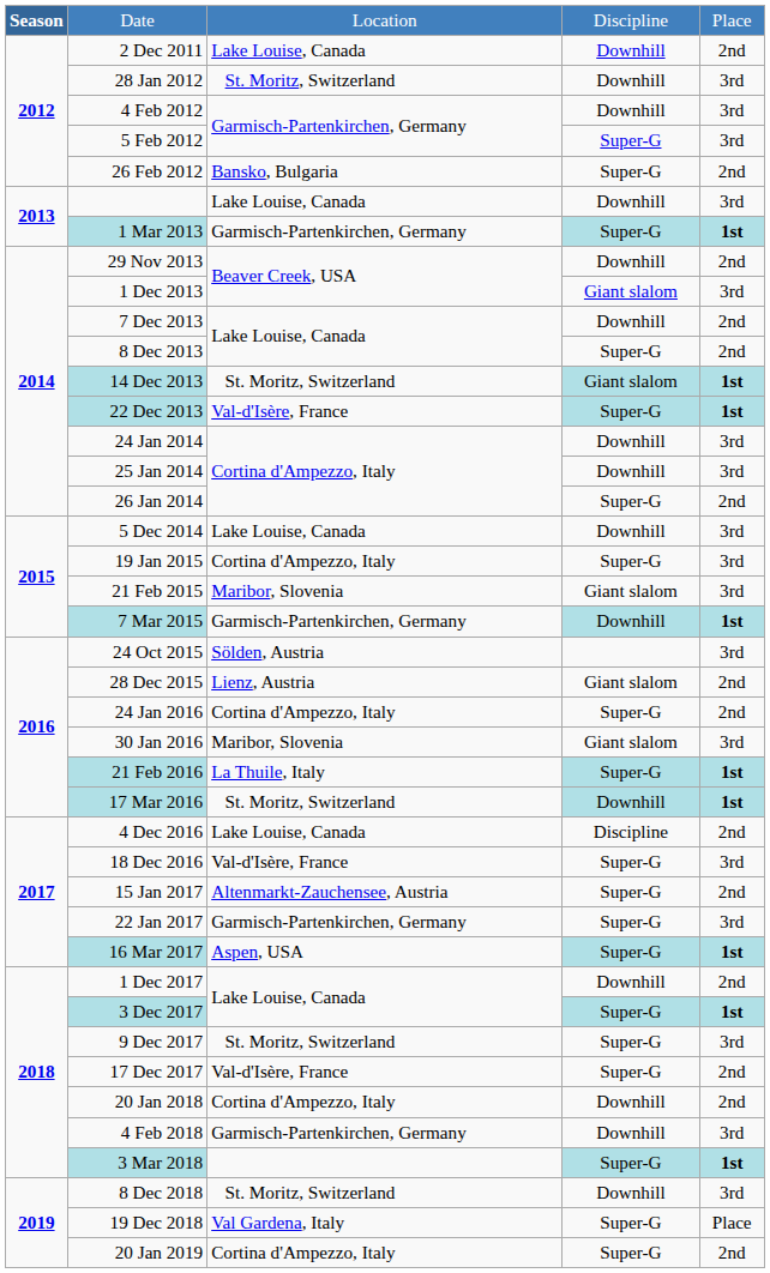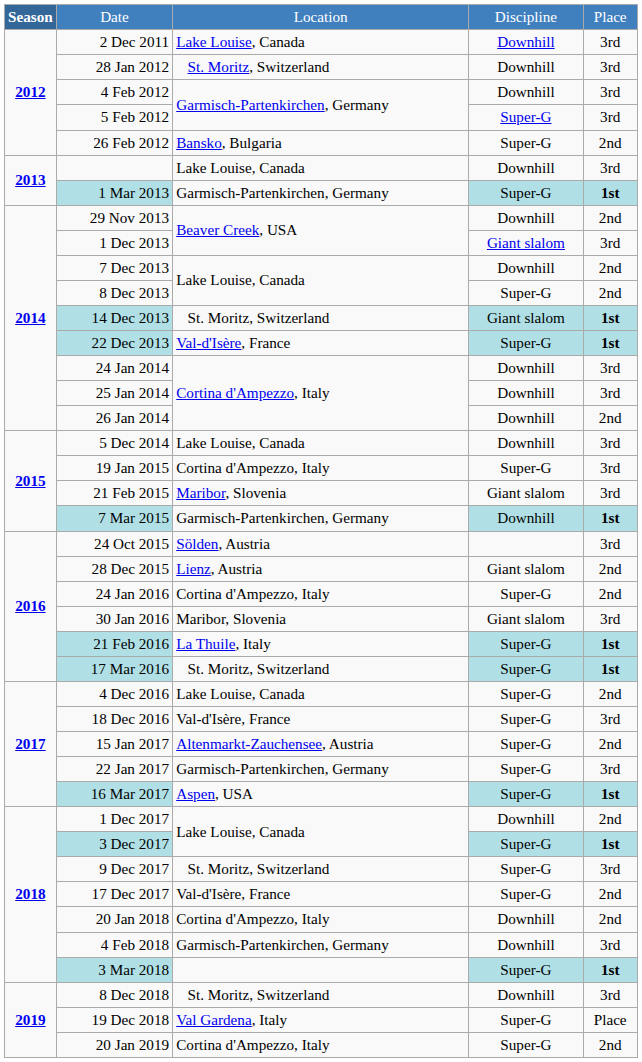 <table class="wikitable" style="font-size:95%; text-align:center; border:grey solid 1px; border-collapse:collapse;" width="40%">
 <tr style="background-color:#369; color:white;">
 <td rowspan="2" colspan="1" width="5%"><strong>Season</strong></td>
 </tr>
 <tr style="background-color:#4180be; color:white;">
 <td>Date</td>
 <td>Location</td>
 <td>Discipline</td>
 <td>Place</td>
 </tr>
 <tr>
 <td rowspan=5><strong><a href='#'>2012</a></strong></td>
 <td align=right>2 Dec 2011</td>
 <td align=left> <a href='#'>Lake Louise</a>, Canada</td>
 <td><a href='#'>Downhill</a></td>
-<td>2nd</td>
+<td>3rd</td>
 </tr>
 <tr>
 <td align=right>28 Jan 2012</td>
 <td align=left>   <a href='#'>St. Moritz</a>, Switzerland</td>
 <td>Downhill</td>
 <td>3rd</td>
 </tr>
 <tr>
 <td align=right>4 Feb 2012</td>
 <td rowspan=2 align=left> <a href='#'>Garmisch-Partenkirchen</a>, Germany</td>
 <td>Downhill</td>
 <td>3rd</td>
 </tr>
 <tr>
 <td align=right>5 Feb 2012</td>
 <td><a href='#'>Super-G</a></td>
 <td>3rd</td>
 </tr>
 <tr>
 <td align=right>26 Feb 2012</td>
 <td align=left> <a href='#'>Bansko</a>, Bulgaria</td>
 <td>Super-G</td>
 <td>2nd</td>
 </tr>
 <tr>
 <td rowspan=2><strong><a href='#'>2013</a></strong></td>
 <td align=right></td>
 <td align=left> Lake Louise, Canada</td>
 <td>Downhill</td>
 <td>3rd</td>
 </tr>
 <tr>
 <td align=right bgcolor="#BOEOE6">1 Mar 2013</td>
 <td align=left> Garmisch-Partenkirchen, Germany</td>
 <td bgcolor="#BOEOE6">Super-G</td>
 <td bgcolor="#BOEOE6"><strong>1st</strong></td>
 </tr>
 <tr>
 <td rowspan=9><strong><a href='#'>2014</a></strong></td>
 <td align=right>29 Nov 2013</td>
 <td rowspan=2 align=left> <a href='#'>Beaver Creek</a>, USA</td>
 <td>Downhill</td>
 <td>2nd</td>
 </tr>
 <tr>
 <td align=right>1 Dec 2013</td>
 <td><a href='#'>Giant slalom</a></td>
 <td>3rd</td>
 </tr>
 <tr>
 <td align=right>7 Dec 2013</td>
 <td rowspan=2 align=left> Lake Louise, Canada</td>
 <td>Downhill</td>
 <td>2nd</td>
 </tr>
 <tr>
 <td align=right>8 Dec 2013</td>
 <td>Super-G</td>
 <td>2nd</td>
 </tr>
 <tr>
 <td align=right bgcolor="#BOEOE6">14 Dec 2013</td>
 <td align=left>   St. Moritz, Switzerland</td>
 <td bgcolor="#BOEOE6">Giant slalom</td>
 <td bgcolor="#BOEOE6"><strong>1st</strong></td>
 </tr>
 <tr>
 <td align=right bgcolor="#BOEOE6">22 Dec 2013</td>
 <td align=left> <a href='#'>Val-d'Isère</a>, France</td>
 <td bgcolor="#BOEOE6">Super-G</td>
 <td bgcolor="#BOEOE6"><strong>1st</strong></td>
 </tr>
 <tr>
 <td align=right>24 Jan 2014</td>
 <td rowspan=3 align=left> <a href='#'>Cortina d'Ampezzo</a>, Italy  </td>
 <td>Downhill</td>
 <td>3rd</td>
 </tr>
 <tr>
 <td align=right>25 Jan 2014</td>
 <td>Downhill</td>
 <td>3rd</td>
 </tr>
 <tr>
 <td align=right>26 Jan 2014</td>
-<td>Super-G</td>
+<td>Downhill</td>
 <td>2nd</td>
 </tr>
 <tr>
 <td rowspan=4><strong><a href='#'>2015</a></strong></td>
 <td align=right>5 Dec 2014</td>
 <td align=left> Lake Louise, Canada</td>
 <td>Downhill</td>
 <td>3rd</td>
 </tr>
 <tr>
 <td align=right>19 Jan 2015</td>
 <td align=left> Cortina d'Ampezzo, Italy</td>
 <td>Super-G</td>
 <td>3rd</td>
 </tr>
 <tr>
 <td align=right>21 Feb 2015</td>
 <td align=left> <a href='#'>Maribor</a>, Slovenia</td>
 <td>Giant slalom</td>
 <td>3rd</td>
 </tr>
 <tr>
 <td align=right bgcolor="#BOEOE6">7 Mar 2015</td>
 <td align=left> Garmisch-Partenkirchen, Germany</td>
 <td bgcolor="#BOEOE6">Downhill</td>
 <td bgcolor="#BOEOE6"><strong>1st</strong></td>
 </tr>
 <tr>
 <td rowspan=6><strong><a href='#'>2016</a></strong></td>
 <td align=right>24 Oct 2015</td>
 <td align=left> <a href='#'>Sölden</a>, Austria  </td>
 <td></td>
 <td>3rd</td>
 </tr>
 <tr>
 <td align=right>28 Dec 2015</td>
 <td align=left> <a href='#'>Lienz</a>, Austria  </td>
 <td>Giant slalom</td>
 <td>2nd</td>
 </tr>
 <tr>
 <td align=right>24 Jan 2016</td>
 <td align=left> Cortina d'Ampezzo, Italy</td>
 <td>Super-G</td>
 <td>2nd</td>
 </tr>
 <tr>
 <td align=right>30 Jan 2016</td>
 <td align=left> Maribor, Slovenia</td>
 <td>Giant slalom</td>
 <td>3rd</td>
 </tr>
 <tr>
 <td align=right bgcolor="#BOEOE6">21 Feb 2016</td>
 <td align=left> <a href='#'>La Thuile</a>, Italy</td>
 <td bgcolor="#BOEOE6">Super-G</td>
 <td bgcolor="#BOEOE6"><strong>1st</strong></td>
 </tr>
 <tr>
 <td align=right bgcolor="#BOEOE6">17 Mar 2016</td>
 <td align=left>   St. Moritz, Switzerland</td>
-<td bgcolor="#BOEOE6">Downhill</td>
+<td bgcolor="#BOEOE6">Super-G</td>
 <td bgcolor="#BOEOE6"><strong>1st</strong></td>
 </tr>
 <tr>
 <td rowspan=5><strong><a href='#'>2017</a></strong></td>
 <td align=right>4 Dec 2016</td>
 <td align=left> Lake Louise, Canada</td>
-<td>Discipline</td>
+<td>Super-G</td>
 <td>2nd</td>
 </tr>
 <tr>
 <td align=right>18 Dec 2016</td>
 <td align=left> Val-d'Isère, France</td>
 <td>Super-G</td>
 <td>3rd</td>
 </tr>
 <tr>
 <td align=right>15 Jan 2017</td>
 <td align=left> <a href='#'>Altenmarkt-Zauchensee</a>, Austria</td>
 <td>Super-G</td>
 <td>2nd</td>
 </tr>
 <tr>
 <td align=right>22 Jan 2017</td>
 <td align=left> Garmisch-Partenkirchen, Germany</td>
 <td>Super-G</td>
 <td>3rd</td>
 </tr>
 <tr>
 <td align=right bgcolor="#BOEOE6">16 Mar 2017</td>
 <td align=left> <a href='#'>Aspen</a>, USA</td>
 <td bgcolor="#BOEOE6">Super-G</td>
 <td bgcolor="#BOEOE6"><strong>1st</strong></td>
 </tr>
 <tr>
 <td rowspan=7><strong><a href='#'>2018</a></strong></td>
 <td align=right>1 Dec 2017</td>
 <td rowspan=2 align=left> Lake Louise, Canada</td>
 <td>Downhill</td>
 <td>2nd</td>
 </tr>
 <tr>
 <td align=right bgcolor="#BOEOE6">3 Dec 2017</td>
 <td bgcolor="#BOEOE6">Super-G</td>
 <td bgcolor="#BOEOE6"><strong>1st</strong></td>
 </tr>
 <tr>
 <td align=right>9 Dec 2017</td>
 <td align=left>   St. Moritz, Switzerland</td>
 <td>Super-G</td>
 <td>3rd</td>
 </tr>
 <tr>
 <td align=right>17 Dec 2017</td>
 <td align=left> Val-d'Isère, France</td>
 <td>Super-G</td>
 <td>2nd</td>
 </tr>
 <tr>
 <td align=right>20 Jan 2018</td>
 <td align=left> Cortina d'Ampezzo, Italy</td>
 <td>Downhill</td>
 <td>2nd</td>
 </tr>
 <tr>
 <td align=right>4 Feb 2018</td>
 <td align=left> Garmisch-Partenkirchen, Germany</td>
 <td>Downhill</td>
 <td>3rd</td>
 </tr>
 <tr>
 <td align=right bgcolor="#BOEOE6">3 Mar 2018</td>
 <td align=left></td>
 <td bgcolor="#BOEOE6">Super-G</td>
 <td bgcolor="#BOEOE6"><strong>1st</strong></td>
 </tr>
 <tr>
 <td rowspan=3><strong><a href='#'>2019</a></strong></td>
 <td align=right>8 Dec 2018</td>
 <td align=left>   St. Moritz, Switzerland</td>
 <td>Downhill</td>
 <td>3rd</td>
 </tr>
 <tr>
 <td align=right>19 Dec 2018</td>
 <td align=left> <a href='#'>Val Gardena</a>, Italy</td>
 <td>Super-G</td>
 <td>Place</td>
 </tr>
 <tr>
 <td align=right>20 Jan 2019</td>
 <td align=left> Cortina d'Ampezzo, Italy</td>
 <td>Super-G</td>
 <td>2nd</td>
 </tr>
 </table>
